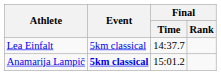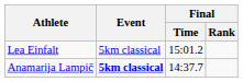 <table class="wikitable">
 <tr>
 <th rowspan="2">Athlete</th>
 <th rowspan="2">Event</th>
 <th colspan="2">Final</th>
 </tr>
 <tr>
 <th>Time</th>
 <th>Rank</th>
 </tr>
 <tr>
 <td rowspan="1"><a href='#'>Lea Einfalt</a></td>
 <td><a href='#'>5km classical</a></td>
-<td align="center">14:37.7</td>
+<td align="center">15:01.2</td>
 <td align="center"></td>
 </tr>
 <tr>
 <td rowspan="1"><a href='#'>Anamarija Lampič</a></td>
 <td><strong><a href='#'>5km classical</a></strong></td>
-<td align="center">15:01.2</td>
+<td align="center">14:37.7</td>
 <td align="center"></td>
 </tr>
 </table>
